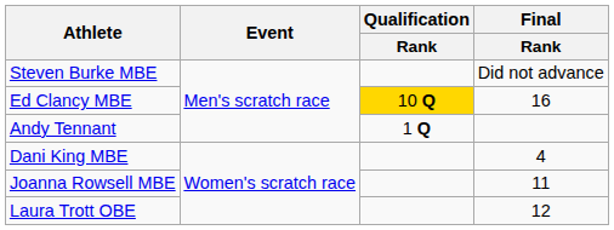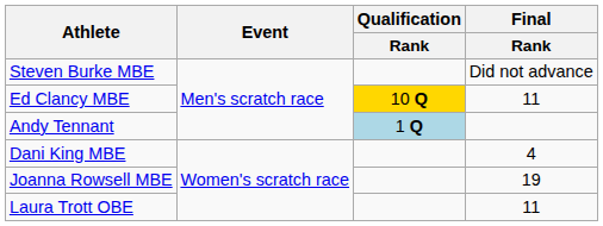 <table class="wikitable" style="font-size:90%;">
 <tr>
 <th rowspan=2>Athlete</th>
 <th rowspan=2>Event</th>
 <th>Qualification</th>
 <th>Final</th>
 </tr>
 <tr style="font-size:95%">
 <th>Rank</th>
 <th>Rank</th>
 </tr>
 <tr align=center>
 <td align=left><a href='#'>Steven Burke MBE</a></td>
 <td style="text-align:left;" rowspan="3"><a href='#'>Men's scratch race</a></td>
 <td></td>
 <td>Did not advance</td>
 </tr>
 <tr align=center>
 <td align=left><a href='#'>Ed Clancy MBE</a></td>
 <td style="background: gold;">10 <strong>Q</strong></td>
-<td>16</td>
+<td>11</td>
 </tr>
 <tr align=center>
 <td align=left><a href='#'>Andy Tennant</a></td>
-<td>1 <strong>Q</strong></td>
+<td style="background: lightblue;">1 <strong>Q</strong></td>
 <td></td>
 </tr>
 <tr align=center>
 <td align=left><a href='#'>Dani King MBE</a></td>
 <td style="text-align:left;" rowspan="3"><a href='#'>Women's scratch race</a></td>
 <td></td>
 <td>4</td>
 </tr>
 <tr align=center>
 <td align=left><a href='#'>Joanna Rowsell MBE</a></td>
 <td></td>
-<td>11</td>
+<td>19</td>
 </tr>
 <tr align=center>
 <td align=left><a href='#'>Laura Trott OBE</a></td>
 <td></td>
-<td>12</td>
+<td>11</td>
 </tr>
 </table>
